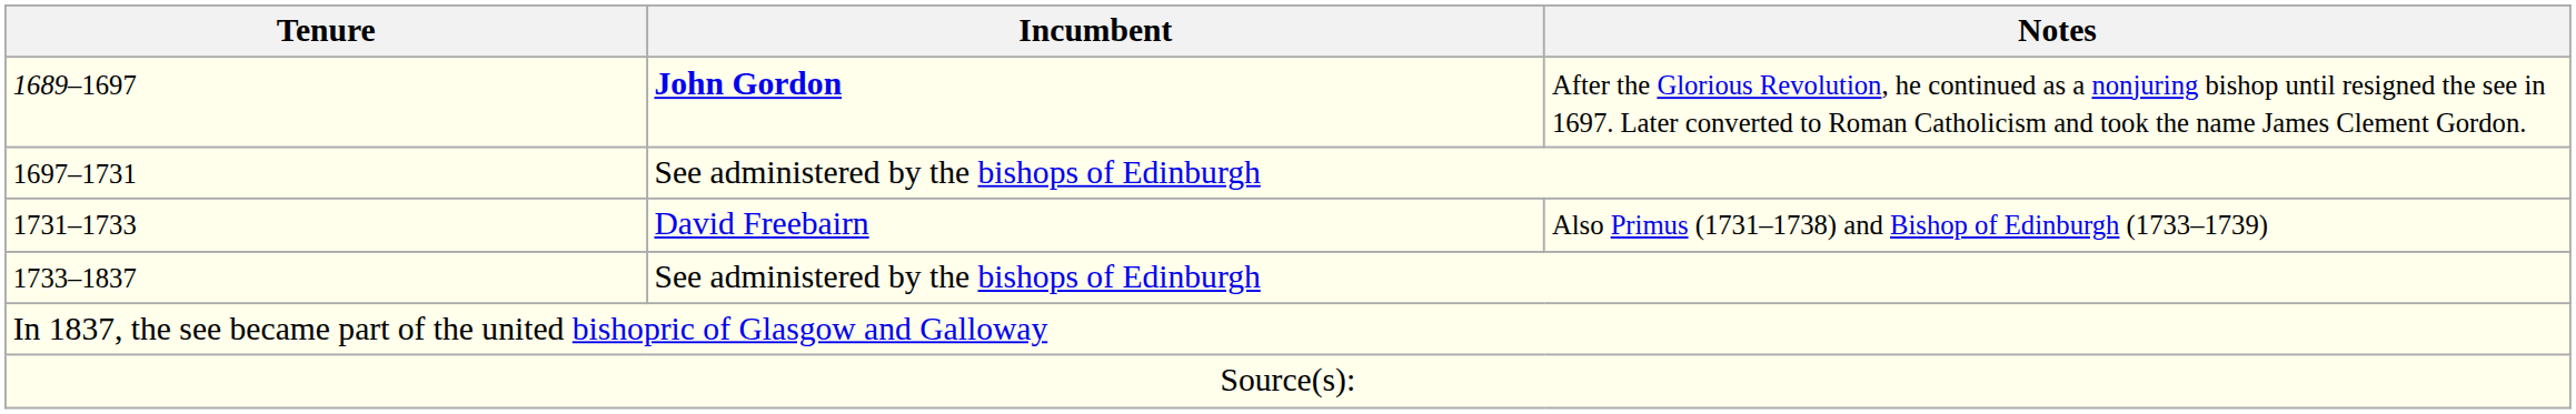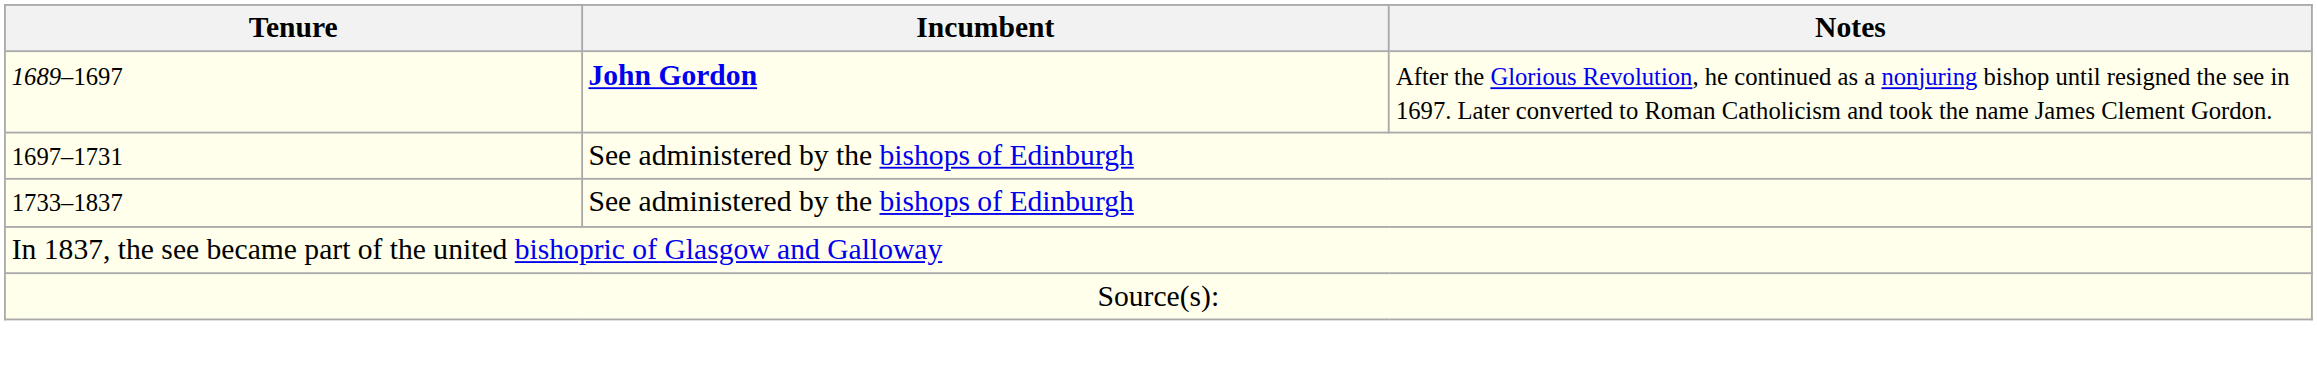 <table class="wikitable">
 <tr align=left>
 <th width="25%">Tenure</th>
 <th width="35%">Incumbent</th>
 <th width="40%">Notes</th>
 </tr>
 <tr valign=top bgcolor="#ffffec">
 <td><small><em>1689</em>–1697</small></td>
 <td><strong><a href='#'>John Gordon</a><em></td>
 <td><small>After the <a href='#'>Glorious Revolution</a>, he continued as a <a href='#'>nonjuring</a> bishop until resigned the see in 1697. Later converted to Roman Catholicism and took the name James Clement Gordon.</small></td>
 </tr>
 <tr valign=top bgcolor="#ffffec">
 <td><small>1697–1731 </small></td>
 <td colspan=2></em>See administered by the <a href='#'>bishops of Edinburgh</a><em></td>
 </tr>
 <tr valign=top bgcolor="#ffffec">
-<td><small>1731–1733 </small></td>
-<td></strong><a href='#'>David Freebairn</a><strong></td>
-<td><small>Also <a href='#'>Primus</a> (1731–1738) and <a href='#'>Bishop of Edinburgh</a> (1733–1739)</small></td>
-</tr>
-<tr valign=top bgcolor="#ffffec">
 <td><small>1733–1837 </small></td>
 <td colspan=2></em>See administered by the <a href='#'>bishops of Edinburgh</a><em></td>
 </tr>
 <tr valign=top bgcolor="#ffffec">
 <td colspan=3></em>In 1837, the see became part of the united <a href='#'>bishopric of Glasgow and Galloway</a><em></td>
 </tr>
 <tr valign=top bgcolor="#ffffec">
 <td align=center colspan=3>Source(s):</td>
 </tr>
 </table>
